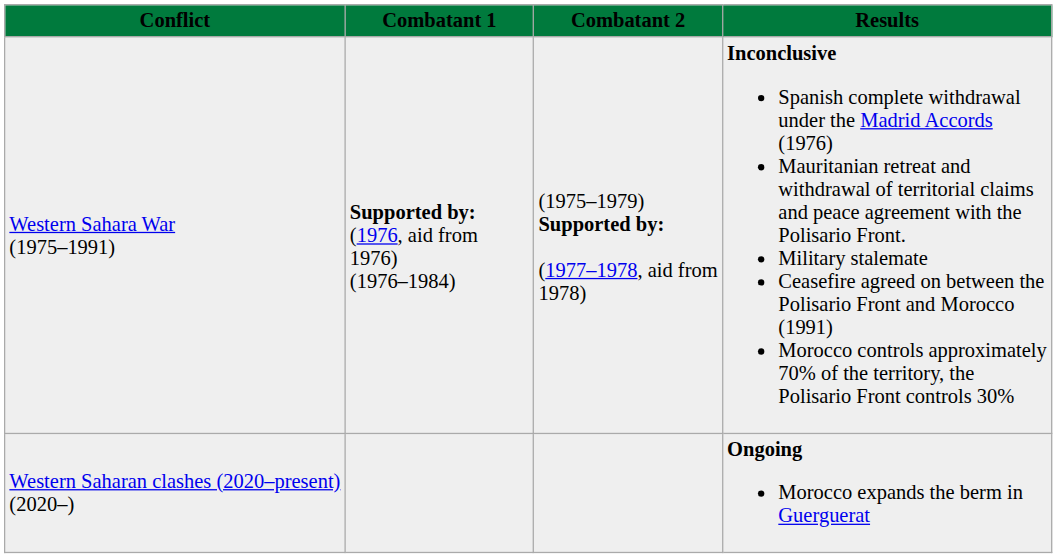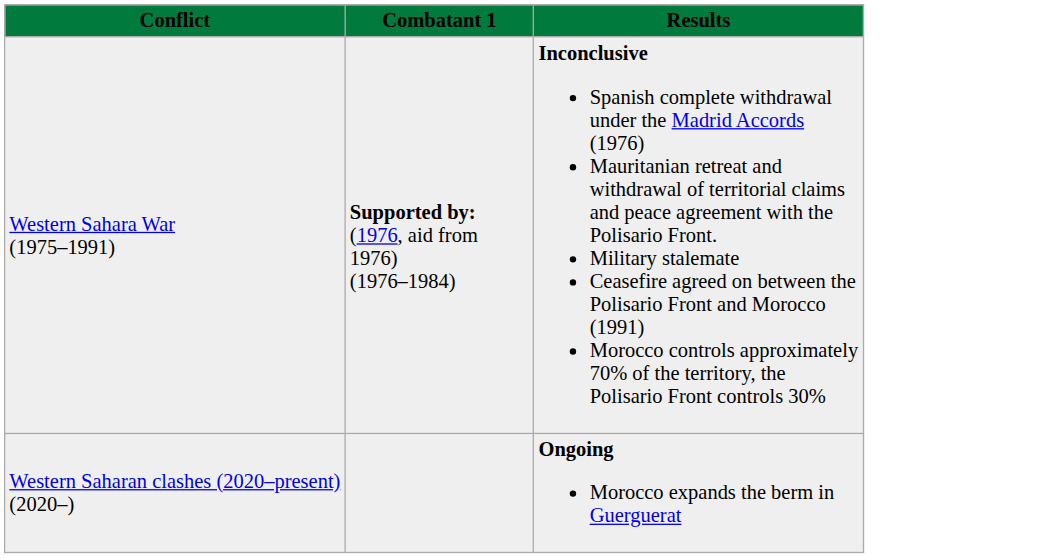 <table class="wikitable">
 <tr>
 <th style="background:#007a3d" rowspan="1"><span>Conflict</span></th>
 <th style="background:#007a3d" rowspan="1" width=140px><span>Combatant 1</span></th>
-<th style="background:#007a3d" rowspan="1" width=140px><span>Combatant 2</span></th>
 <th style="background:#007a3d" rowspan="1" width=250px><span>Results</span></th>
 </tr>
 <tr>
 <td style="background:#efefef"><a href='#'>Western Sahara War</a><br>(1975–1991)</td>
 <td style="background:#efefef"><strong></strong><br><strong>Supported by:</strong><br> (<a href='#'>1976</a>, aid from 1976)<br> (1976–1984)</td>
-<td style="background:#efefef"><strong></strong><br> (1975–1979)<br><strong>Supported by:</strong><br><br> (<a href='#'>1977–1978</a>, aid from 1978)<br></td>
 <td style="background:#efefef"><strong>Inconclusive</strong><br><ul><li>Spanish complete withdrawal under the <a href='#'>Madrid Accords</a> (1976)</li><li>Mauritanian retreat and withdrawal of territorial claims and peace agreement with the Polisario Front.</li><li>Military stalemate</li><li>Ceasefire agreed on between the Polisario Front and Morocco (1991)</li><li>Morocco controls approximately 70% of the territory, the Polisario Front controls 30%</li></ul></td>
 </tr>
 <tr>
 <td style="background:#efefef"><a href='#'>Western Saharan clashes (2020–present)</a><br>(2020–)</td>
 <td style="background:#efefef"></td>
-<td style="background:#efefef"></td>
 <td style="background:#efefef"><strong>Ongoing</strong><br><ul><li>Morocco expands the berm in <a href='#'>Guerguerat</a></li></ul></td>
 </tr>
 </table>
